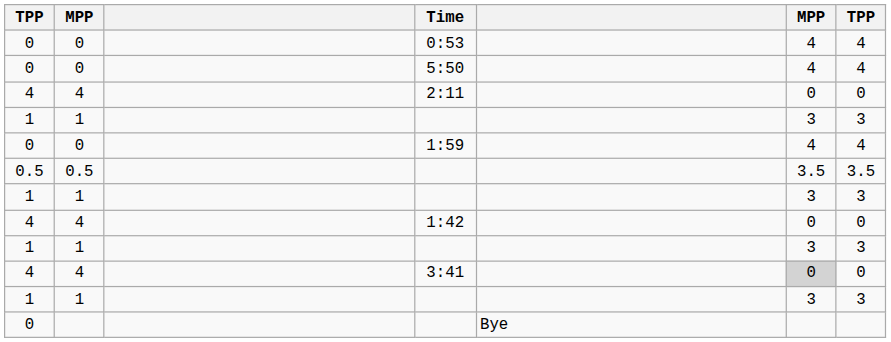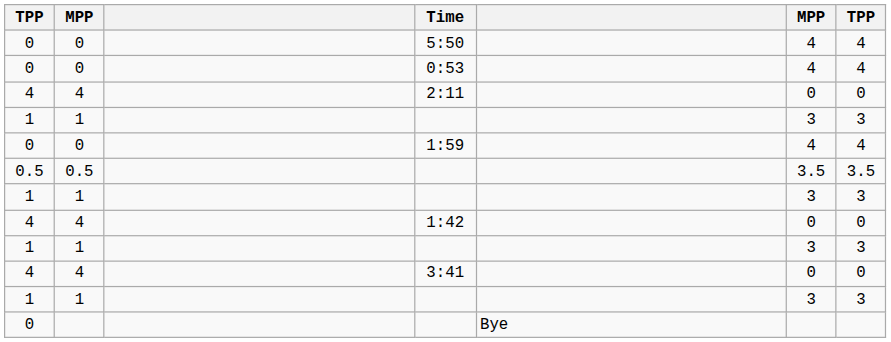 <table class="wikitable" style="text-align: center;" |>
 <tr>
 <th width="35">TPP</th>
 <th width="35">MPP</th>
 <th width="250"></th>
 <th width="45">Time</th>
 <th width="250"></th>
 <th width="35">MPP</th>
 <th width="35">TPP</th>
 </tr>
 <tr>
 <td>0</td>
 <td>0</td>
 <td style="text-align:left;"><strong></strong></td>
-<td>0:53</td>
+<td>5:50</td>
 <td style="text-align:left;"></td>
 <td>4</td>
 <td>4</td>
 </tr>
 <tr>
 <td>0</td>
 <td>0</td>
 <td style="text-align:left;"><strong></strong></td>
-<td>5:50</td>
+<td>0:53</td>
 <td style="text-align:left;"></td>
 <td>4</td>
 <td>4</td>
 </tr>
 <tr>
 <td>4</td>
 <td>4</td>
 <td style="text-align:left;"></td>
 <td>2:11</td>
 <td style="text-align:left;"><strong></strong></td>
 <td>0</td>
 <td>0</td>
 </tr>
 <tr>
 <td>1</td>
 <td>1</td>
 <td style="text-align:left;"><strong></strong></td>
 <td></td>
 <td style="text-align:left;"></td>
 <td>3</td>
 <td>3</td>
 </tr>
 <tr>
 <td>0</td>
 <td>0</td>
 <td style="text-align:left;"><strong></strong></td>
 <td>1:59</td>
 <td style="text-align:left;"></td>
 <td>4</td>
 <td>4</td>
 </tr>
 <tr>
 <td>0.5</td>
 <td>0.5</td>
 <td style="text-align:left;"><strong></strong></td>
 <td></td>
 <td style="text-align:left;"></td>
 <td>3.5</td>
 <td>3.5</td>
 </tr>
 <tr>
 <td>1</td>
 <td>1</td>
 <td style="text-align:left;"><strong></strong></td>
 <td></td>
 <td style="text-align:left;"></td>
 <td>3</td>
 <td>3</td>
 </tr>
 <tr>
 <td>4</td>
 <td>4</td>
 <td style="text-align:left;"></td>
 <td>1:42</td>
 <td style="text-align:left;"><strong></strong></td>
 <td>0</td>
 <td>0</td>
 </tr>
 <tr>
 <td>1</td>
 <td>1</td>
 <td style="text-align:left;"><strong></strong></td>
 <td></td>
 <td style="text-align:left;"></td>
 <td>3</td>
 <td>3</td>
 </tr>
 <tr>
 <td>4</td>
 <td>4</td>
 <td style="text-align:left;"></td>
 <td>3:41</td>
 <td style="text-align:left;"><strong></strong></td>
-<td style="background: lightgrey;">0</td>
+<td>0</td>
 <td>0</td>
 </tr>
 <tr>
 <td>1</td>
 <td>1</td>
 <td style="text-align:left;"><strong></strong></td>
 <td></td>
 <td style="text-align:left;"></td>
 <td>3</td>
 <td>3</td>
 </tr>
 <tr>
 <td>0</td>
 <td></td>
 <td style="text-align:left;"><strong></strong></td>
 <td></td>
 <td style="text-align:left;">Bye</td>
 <td></td>
 <td></td>
 </tr>
 </table>
